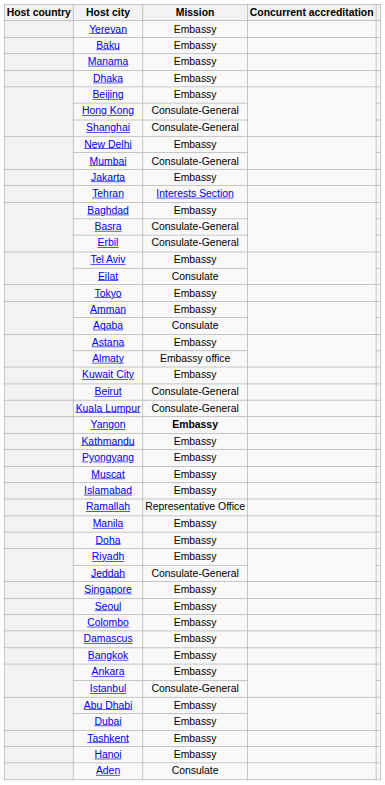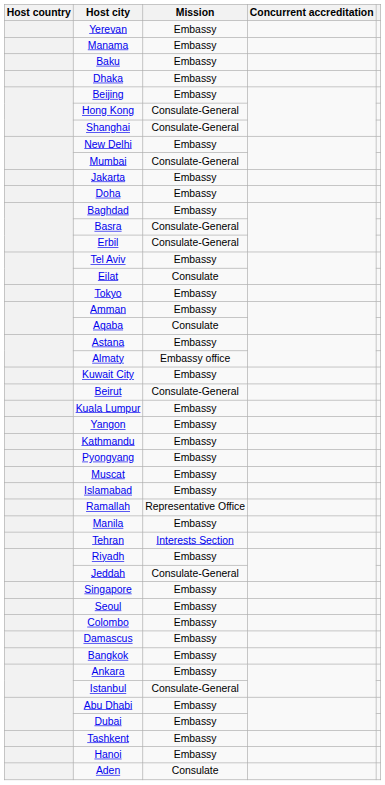 <table class="wikitable plainrowheaders" style="text-align:center">
 <tr>
 <th scope="col">Host country</th>
 <th scope="col">Host city</th>
 <th scope="col">Mission</th>
 <th scope="col">Concurrent accreditation</th>
 <th scope="col"></th>
 </tr>
 <tr>
 <th scope="row"></th>
 <td><a href='#'>Yerevan</a></td>
 <td>Embassy</td>
 <td></td>
 <td></td>
 </tr>
 <tr>
 <th scope="row"></th>
-<td><a href='#'>Baku</a></td>
+<td><a href='#'>Manama</a></td>
 <td>Embassy</td>
 <td></td>
 <td></td>
 </tr>
 <tr>
 <th scope="row"></th>
-<td><a href='#'>Manama</a></td>
+<td><a href='#'>Baku</a></td>
 <td>Embassy</td>
 <td></td>
 <td></td>
 </tr>
 <tr>
 <th scope="row"></th>
 <td><a href='#'>Dhaka</a></td>
 <td>Embassy</td>
 <td></td>
 <td></td>
 </tr>
 <tr>
 <th scope="row" rowspan="3"></th>
 <td><a href='#'>Beijing</a></td>
 <td>Embassy</td>
 <td rowspan="3"></td>
 <td></td>
 </tr>
 <tr>
 <td><a href='#'>Hong Kong</a></td>
 <td>Consulate-General</td>
 <td></td>
 </tr>
 <tr>
 <td><a href='#'>Shanghai</a></td>
 <td>Consulate-General</td>
 <td></td>
 </tr>
 <tr>
 <th scope="row" rowspan="2"></th>
 <td><a href='#'>New Delhi</a></td>
 <td>Embassy</td>
 <td rowspan="2"></td>
 <td></td>
 </tr>
 <tr>
 <td><a href='#'>Mumbai</a></td>
 <td>Consulate-General</td>
 <td></td>
 </tr>
 <tr>
 <th scope="row"></th>
 <td><a href='#'>Jakarta</a></td>
 <td>Embassy</td>
 <td></td>
 <td></td>
 </tr>
 <tr>
 <th scope="row"></th>
-<td><a href='#'>Tehran</a></td>
-<td><a href='#'>Interests Section</a></td>
+<td><a href='#'>Doha</a></td>
+<td>Embassy</td>
 <td></td>
 <td></td>
 </tr>
 <tr>
 <th scope="row" rowspan="3"></th>
 <td><a href='#'>Baghdad</a></td>
 <td>Embassy</td>
 <td rowspan="3"></td>
 <td></td>
 </tr>
 <tr>
 <td><a href='#'>Basra</a></td>
 <td>Consulate-General</td>
 <td></td>
 </tr>
 <tr>
 <td><a href='#'>Erbil</a></td>
 <td>Consulate-General</td>
 <td></td>
 </tr>
 <tr>
 <th scope="row" rowspan="2"></th>
 <td><a href='#'>Tel Aviv</a></td>
 <td>Embassy</td>
 <td rowspan="2"></td>
 <td></td>
 </tr>
 <tr>
 <td><a href='#'>Eilat</a></td>
 <td>Consulate</td>
 <td></td>
 </tr>
 <tr>
 <th scope="row"></th>
 <td><a href='#'>Tokyo</a></td>
 <td>Embassy</td>
 <td></td>
 <td></td>
 </tr>
 <tr>
 <th scope="row" rowspan="2"></th>
 <td><a href='#'>Amman</a></td>
 <td>Embassy</td>
 <td rowspan="2"></td>
 <td></td>
 </tr>
 <tr>
 <td><a href='#'>Aqaba</a></td>
 <td>Consulate</td>
 <td></td>
 </tr>
 <tr>
 <th scope="row" rowspan="2"></th>
 <td><a href='#'>Astana</a></td>
 <td>Embassy</td>
 <td rowspan="2"></td>
 <td></td>
 </tr>
 <tr>
 <td><a href='#'>Almaty</a></td>
 <td>Embassy office</td>
 <td></td>
 </tr>
 <tr>
 <th scope="row"></th>
 <td><a href='#'>Kuwait City</a></td>
 <td>Embassy</td>
 <td></td>
 <td></td>
 </tr>
 <tr>
 <th scope="row"></th>
 <td><a href='#'>Beirut</a></td>
 <td>Consulate-General</td>
 <td></td>
 <td></td>
 </tr>
 <tr>
 <th scope="row"></th>
 <td><a href='#'>Kuala Lumpur</a></td>
-<td>Consulate-General</td>
+<td>Embassy</td>
 <td></td>
 <td></td>
 </tr>
 <tr>
 <th scope="row"></th>
 <td><a href='#'>Yangon</a></td>
-<td><strong>Embassy</strong></td>
+<td>Embassy</td>
 <td></td>
 <td></td>
 </tr>
 <tr>
 <th scope="row"></th>
 <td><a href='#'>Kathmandu</a></td>
 <td>Embassy</td>
 <td></td>
 <td></td>
 </tr>
 <tr>
 <th scope="row"></th>
 <td><a href='#'>Pyongyang</a></td>
 <td>Embassy</td>
 <td></td>
 <td></td>
 </tr>
 <tr>
 <th scope="row"></th>
 <td><a href='#'>Muscat</a></td>
 <td>Embassy</td>
 <td></td>
 <td></td>
 </tr>
 <tr>
 <th scope="row"></th>
 <td><a href='#'>Islamabad</a></td>
 <td>Embassy</td>
 <td></td>
 <td></td>
 </tr>
 <tr>
 <th scope="row"></th>
 <td><a href='#'>Ramallah</a></td>
 <td>Representative Office</td>
 <td></td>
 <td></td>
 </tr>
 <tr>
 <th scope="row"></th>
 <td><a href='#'>Manila</a></td>
 <td>Embassy</td>
 <td></td>
 <td></td>
 </tr>
 <tr>
 <th scope="row"></th>
-<td><a href='#'>Doha</a></td>
-<td>Embassy</td>
+<td><a href='#'>Tehran</a></td>
+<td><a href='#'>Interests Section</a></td>
 <td></td>
 <td></td>
 </tr>
 <tr>
 <th scope="row" rowspan="2"></th>
 <td><a href='#'>Riyadh</a></td>
 <td>Embassy</td>
 <td rowspan="2"></td>
 <td></td>
 </tr>
 <tr>
 <td><a href='#'>Jeddah</a></td>
 <td>Consulate-General</td>
 <td></td>
 </tr>
 <tr>
 <th scope="row"></th>
 <td><a href='#'>Singapore</a></td>
 <td>Embassy</td>
 <td></td>
 <td></td>
 </tr>
 <tr>
 <th scope="row"></th>
 <td><a href='#'>Seoul</a></td>
 <td>Embassy</td>
 <td></td>
 <td></td>
 </tr>
 <tr>
 <th scope="row"></th>
 <td><a href='#'>Colombo</a></td>
 <td>Embassy</td>
 <td></td>
 <td></td>
 </tr>
 <tr>
 <th scope="row"></th>
 <td><a href='#'>Damascus</a></td>
 <td>Embassy</td>
 <td></td>
 <td></td>
 </tr>
 <tr>
 <th scope="row"></th>
 <td><a href='#'>Bangkok</a></td>
 <td>Embassy</td>
 <td></td>
 <td></td>
 </tr>
 <tr>
 <th scope="row" rowspan="2"></th>
 <td><a href='#'>Ankara</a></td>
 <td>Embassy</td>
 <td rowspan="2"></td>
 <td></td>
 </tr>
 <tr>
 <td><a href='#'>Istanbul</a></td>
 <td>Consulate-General</td>
 <td></td>
 </tr>
 <tr>
 <th scope="row" rowspan="2"></th>
 <td><a href='#'>Abu Dhabi</a></td>
 <td>Embassy</td>
 <td rowspan="2"></td>
 <td></td>
 </tr>
 <tr>
 <td><a href='#'>Dubai</a></td>
 <td>Embassy</td>
 <td></td>
 </tr>
 <tr>
 <th scope="row"></th>
 <td><a href='#'>Tashkent</a></td>
 <td>Embassy</td>
 <td></td>
 <td></td>
 </tr>
 <tr>
 <th scope="row"></th>
 <td><a href='#'>Hanoi</a></td>
 <td>Embassy</td>
 <td></td>
 <td></td>
 </tr>
 <tr>
 <th scope="row"></th>
 <td><a href='#'>Aden</a></td>
 <td>Consulate</td>
 <td></td>
 <td></td>
 </tr>
 </table>
